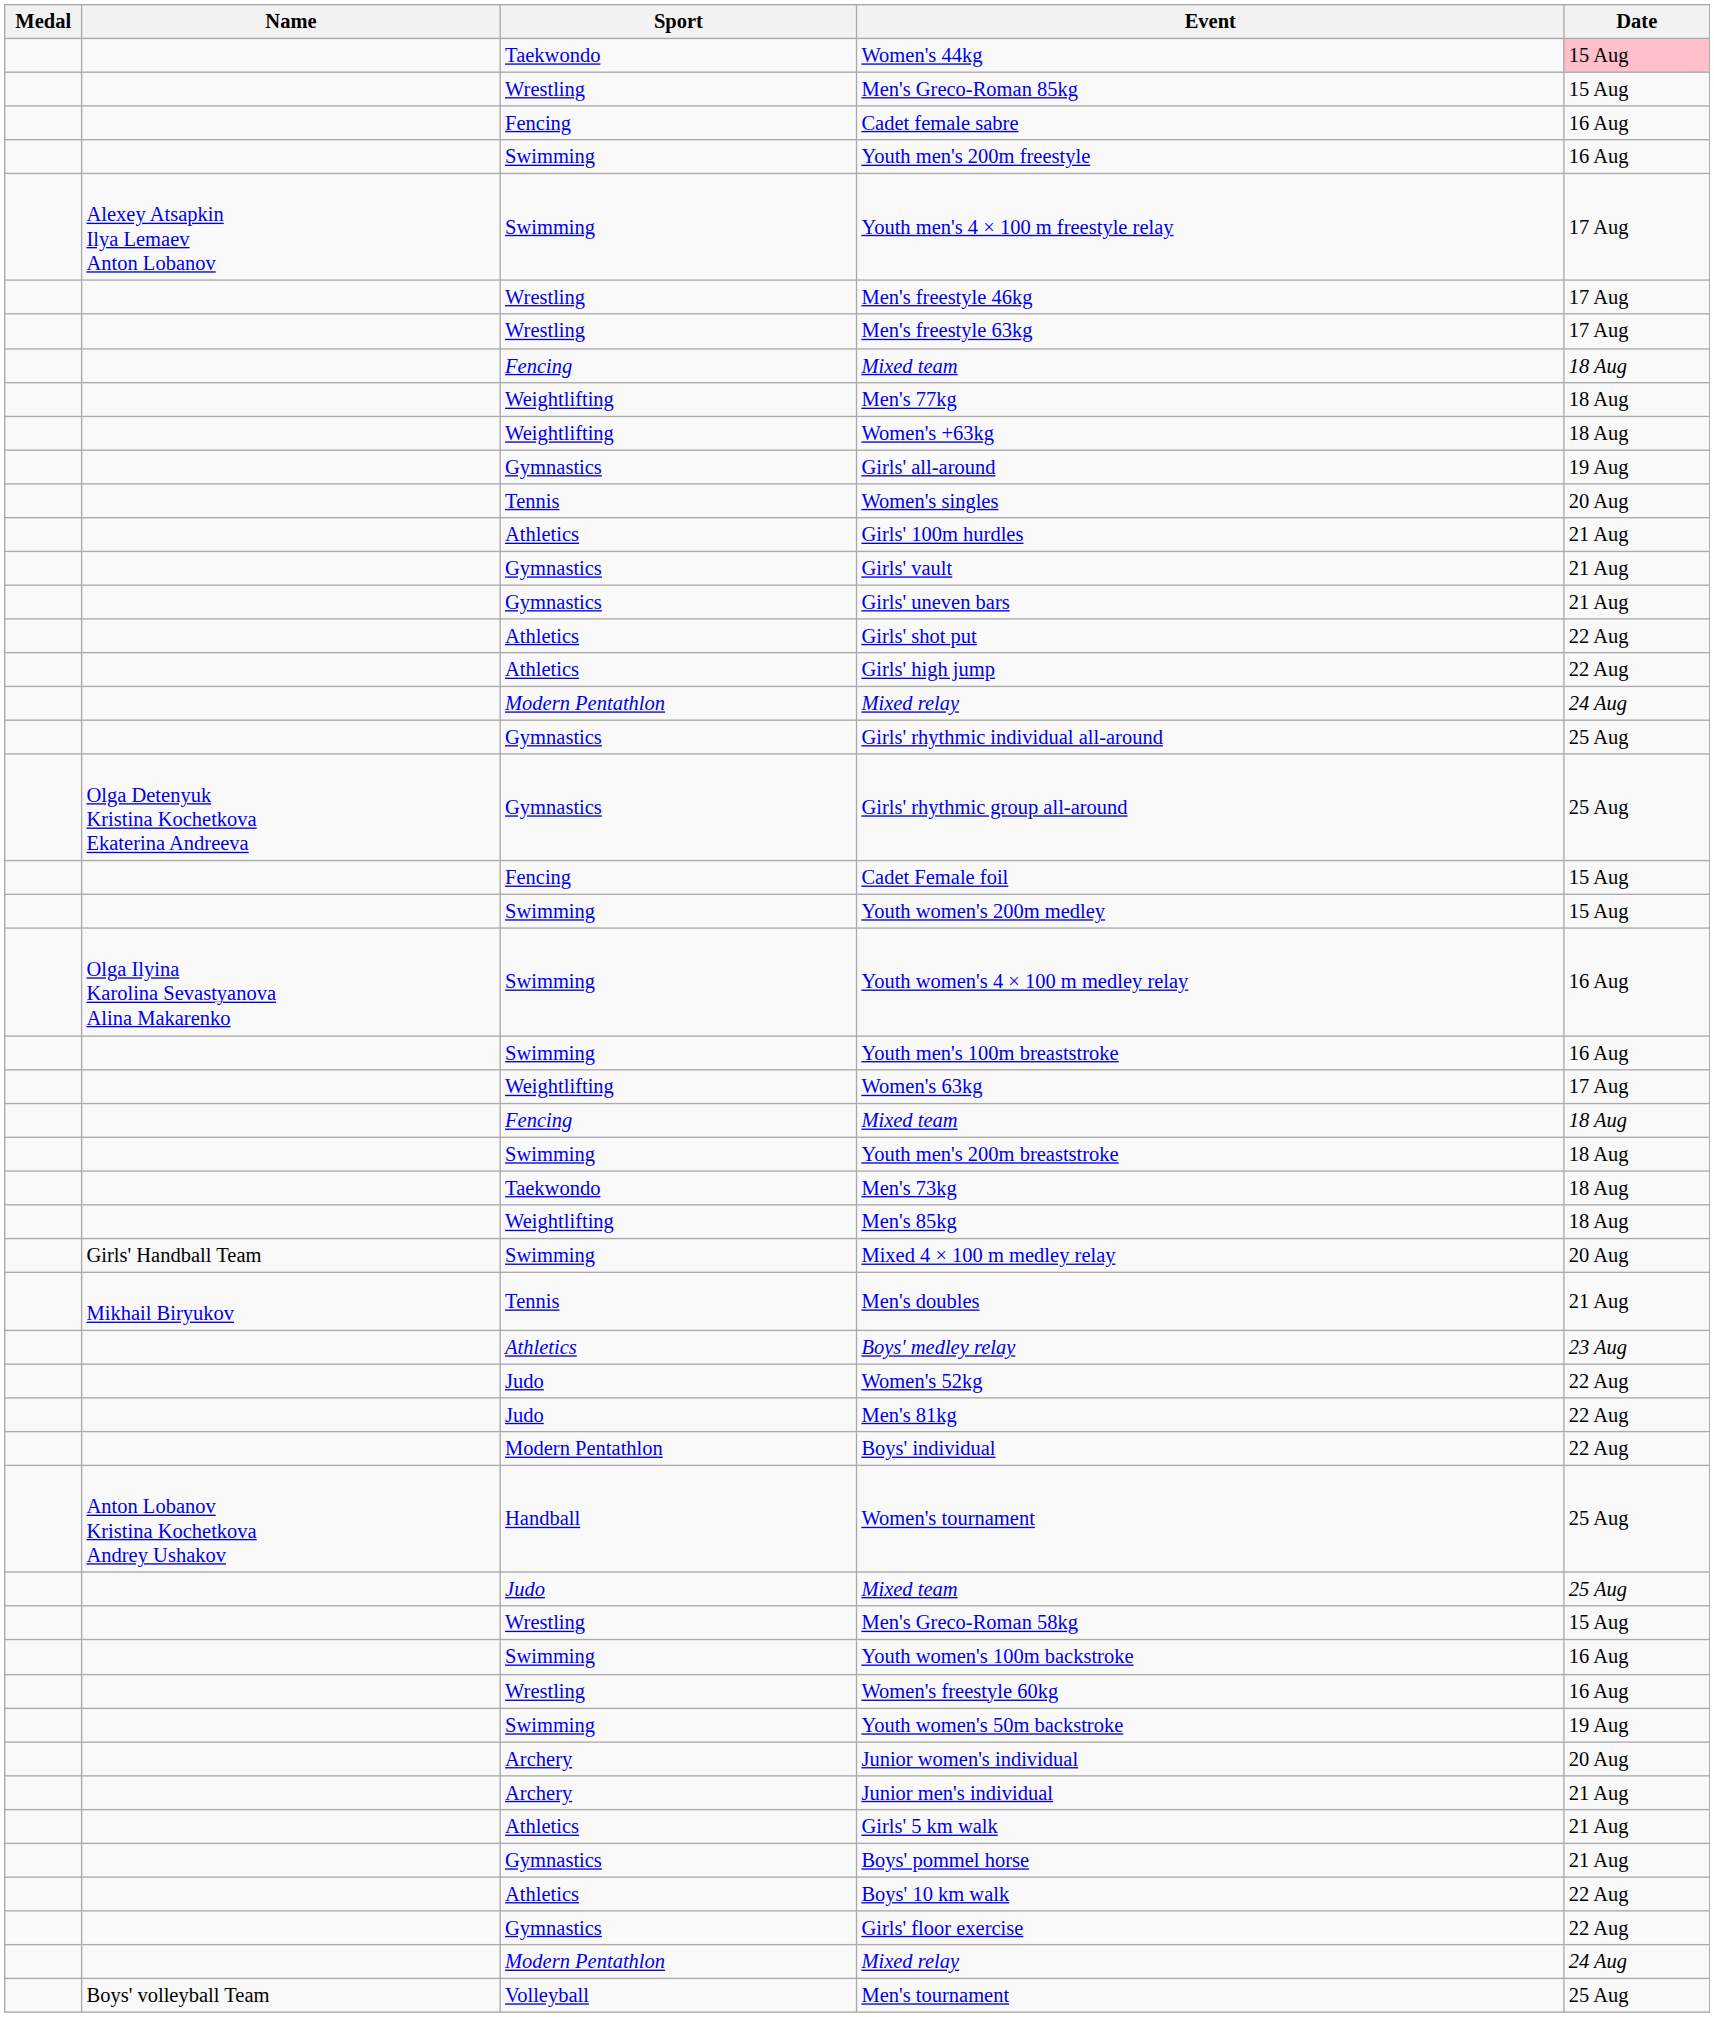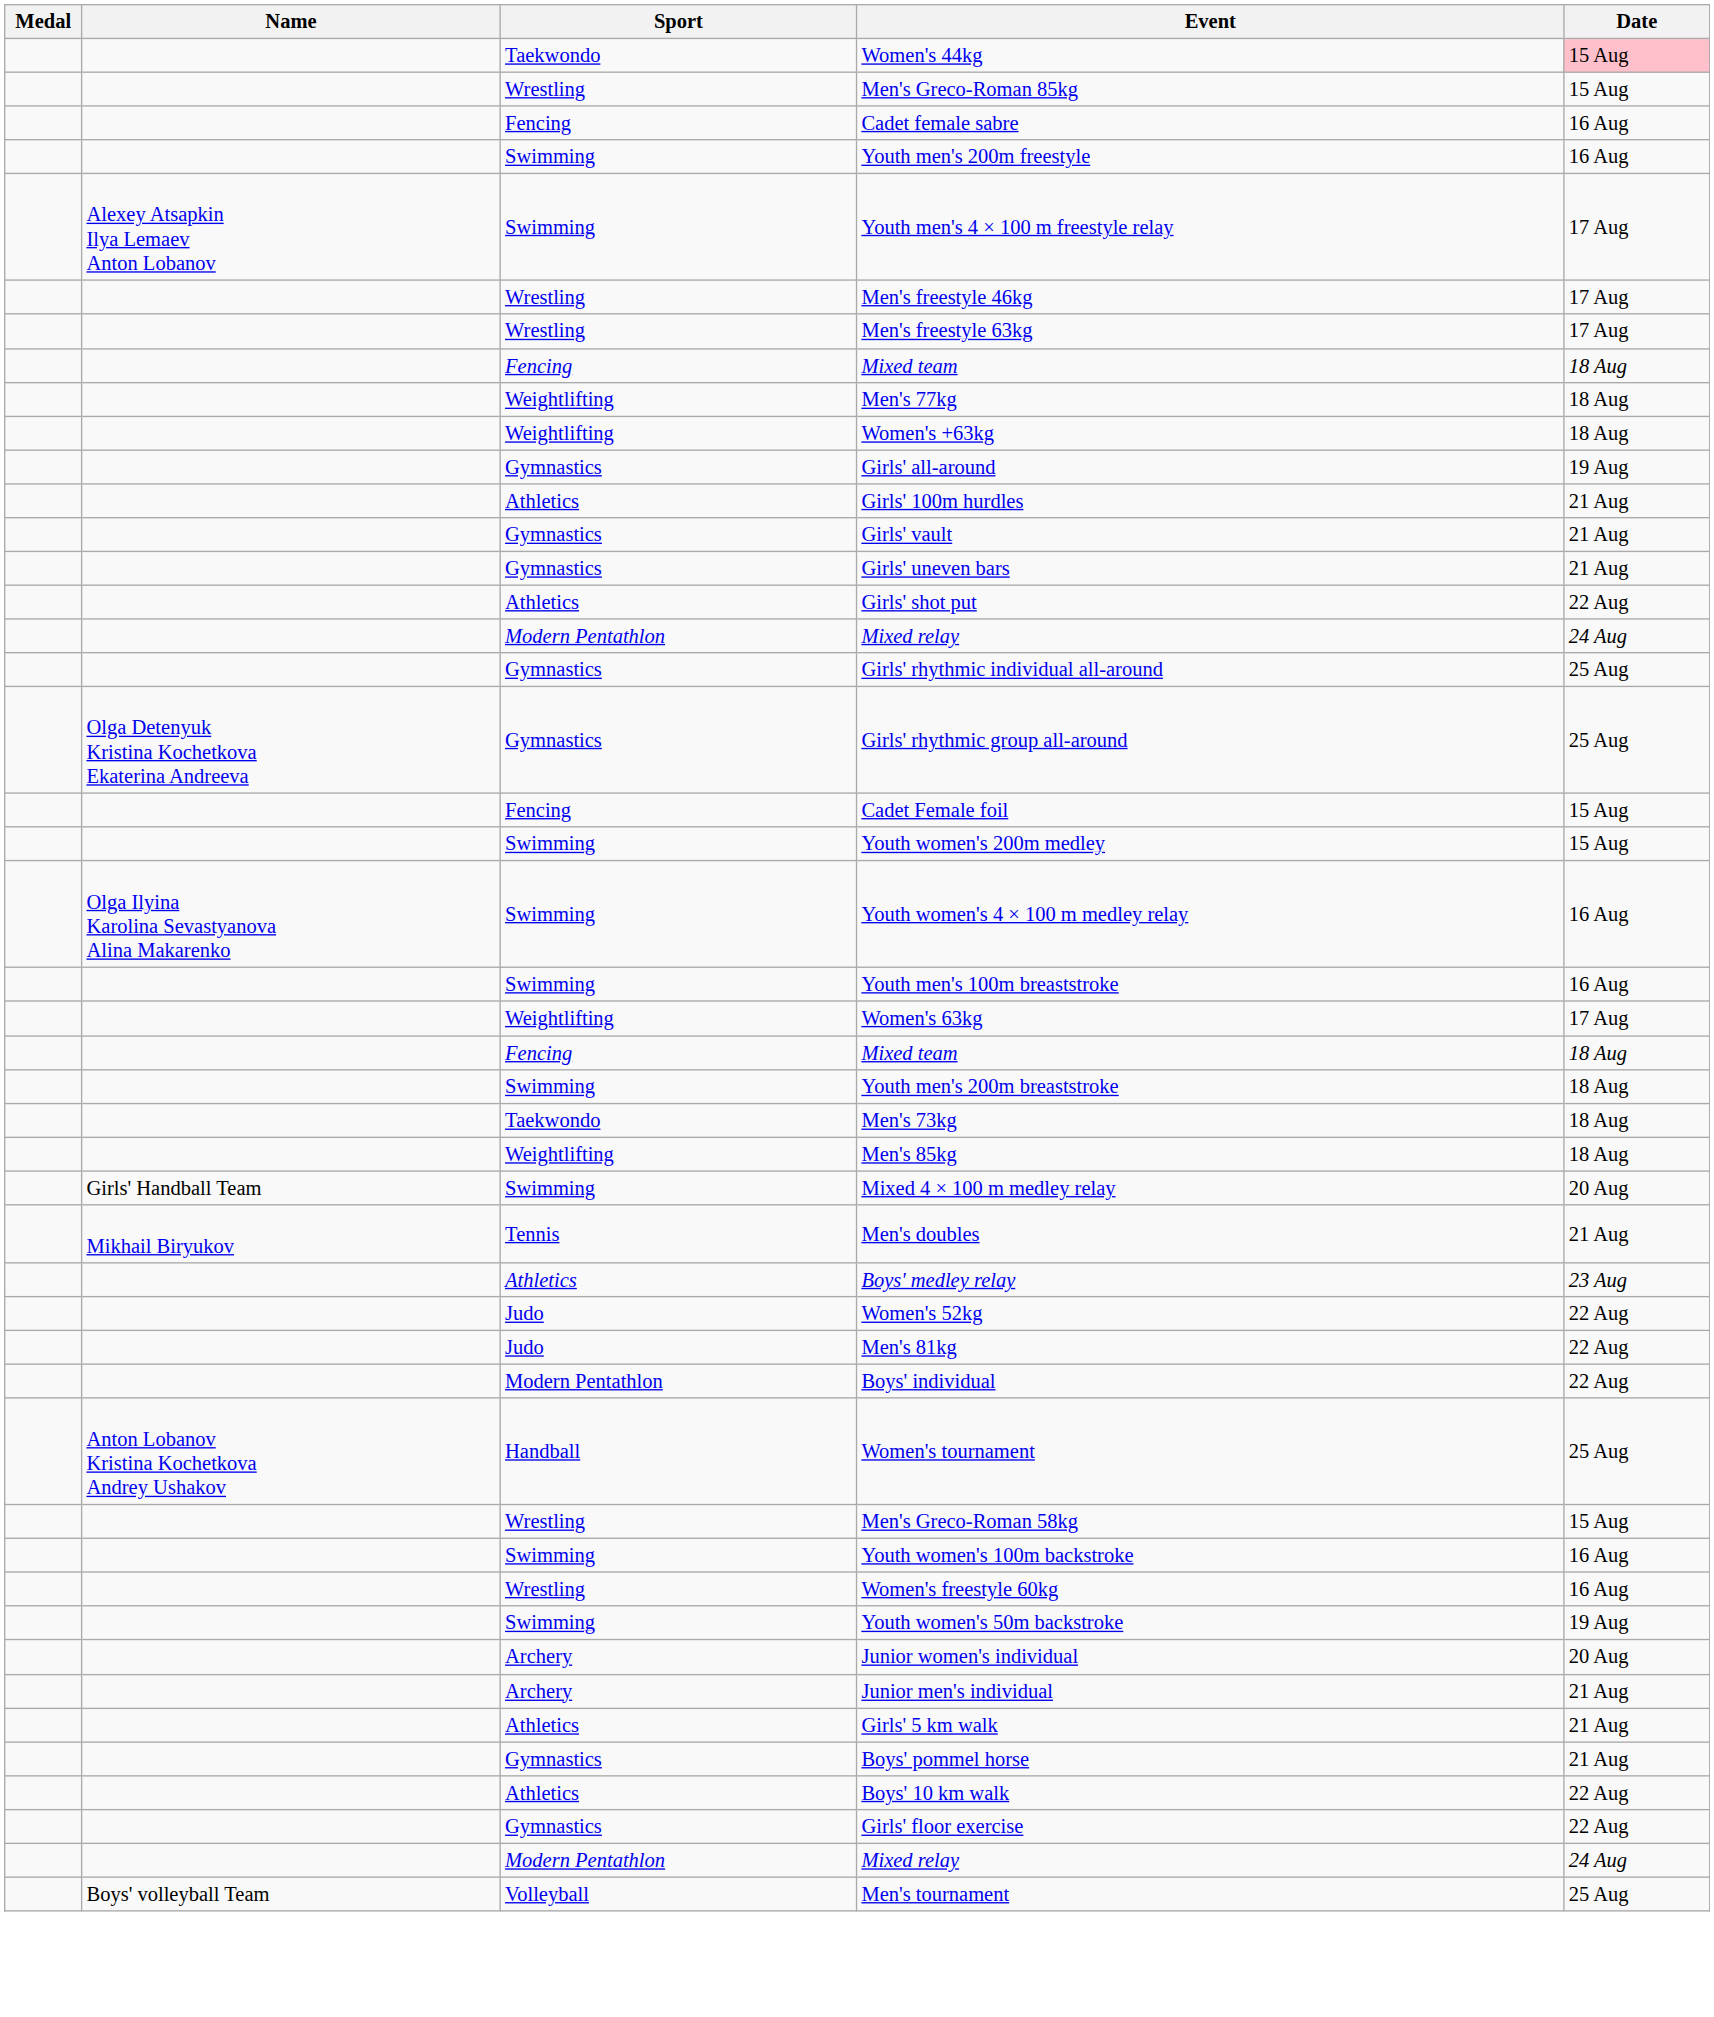 <table class="wikitable sortable" style="font-size: 95%;" width=100%>
 <tr>
 <th width=50>Medal</th>
 <th>Name</th>
 <th>Sport</th>
 <th>Event</th>
 <th>Date</th>
 </tr>
 <tr>
 <td></td>
 <td></td>
 <td><a href='#'>Taekwondo</a></td>
 <td><a href='#'>Women's 44kg</a></td>
 <td style="background: pink;">15 Aug</td>
 </tr>
 <tr>
 <td></td>
 <td></td>
 <td><a href='#'>Wrestling</a></td>
 <td><a href='#'>Men's Greco-Roman 85kg</a></td>
 <td>15 Aug</td>
 </tr>
 <tr>
 <td></td>
 <td></td>
 <td><a href='#'>Fencing</a></td>
 <td><a href='#'>Cadet female sabre</a></td>
 <td>16 Aug</td>
 </tr>
 <tr>
 <td></td>
 <td></td>
 <td><a href='#'>Swimming</a></td>
 <td><a href='#'>Youth men's 200m freestyle</a></td>
 <td>16 Aug</td>
 </tr>
 <tr>
 <td></td>
 <td><br><a href='#'>Alexey Atsapkin</a><br><a href='#'>Ilya Lemaev</a><br><a href='#'>Anton Lobanov</a></td>
 <td><a href='#'>Swimming</a></td>
 <td><a href='#'>Youth men's 4 × 100 m freestyle relay</a></td>
 <td>17 Aug</td>
 </tr>
 <tr>
 <td></td>
 <td></td>
 <td><a href='#'>Wrestling</a></td>
 <td><a href='#'>Men's freestyle 46kg</a></td>
 <td>17 Aug</td>
 </tr>
 <tr>
 <td></td>
 <td></td>
 <td><a href='#'>Wrestling</a></td>
 <td><a href='#'>Men's freestyle 63kg</a></td>
 <td>17 Aug</td>
 </tr>
 <tr>
 <td><em></em></td>
 <td><em></em></td>
 <td><em><a href='#'>Fencing</a></em></td>
 <td><em><a href='#'>Mixed team</a></em></td>
 <td><em>18 Aug</em></td>
 </tr>
 <tr>
 <td></td>
 <td></td>
 <td><a href='#'>Weightlifting</a></td>
 <td><a href='#'>Men's 77kg</a></td>
 <td>18 Aug</td>
 </tr>
 <tr>
 <td></td>
 <td></td>
 <td><a href='#'>Weightlifting</a></td>
 <td><a href='#'>Women's +63kg</a></td>
 <td>18 Aug</td>
 </tr>
 <tr>
 <td></td>
 <td></td>
 <td><a href='#'>Gymnastics</a></td>
 <td><a href='#'>Girls' all-around</a></td>
 <td>19 Aug</td>
 </tr>
 <tr>
 <td></td>
 <td></td>
-<td><a href='#'>Tennis</a></td>
-<td><a href='#'>Women's singles</a></td>
-<td>20 Aug</td>
-</tr>
-<tr>
-<td></td>
-<td></td>
 <td><a href='#'>Athletics</a></td>
 <td><a href='#'>Girls' 100m hurdles</a></td>
 <td>21 Aug</td>
 </tr>
 <tr>
 <td></td>
 <td></td>
 <td><a href='#'>Gymnastics</a></td>
 <td><a href='#'>Girls' vault</a></td>
 <td>21 Aug</td>
 </tr>
 <tr>
 <td></td>
 <td></td>
 <td><a href='#'>Gymnastics</a></td>
 <td><a href='#'>Girls' uneven bars</a></td>
 <td>21 Aug</td>
 </tr>
 <tr>
 <td></td>
 <td></td>
 <td><a href='#'>Athletics</a></td>
 <td><a href='#'>Girls' shot put</a></td>
-<td>22 Aug</td>
-</tr>
-<tr>
-<td></td>
-<td></td>
-<td><a href='#'>Athletics</a></td>
-<td><a href='#'>Girls' high jump</a></td>
 <td>22 Aug</td>
 </tr>
 <tr>
 <td><em></em></td>
 <td><em></em></td>
 <td><em><a href='#'>Modern Pentathlon</a></em></td>
 <td><em><a href='#'>Mixed relay</a></em></td>
 <td><em>24 Aug</em></td>
 </tr>
 <tr>
 <td></td>
 <td></td>
 <td><a href='#'>Gymnastics</a></td>
 <td><a href='#'>Girls' rhythmic individual all-around</a></td>
 <td>25 Aug</td>
 </tr>
 <tr>
 <td></td>
 <td><br><a href='#'>Olga Detenyuk</a><br><a href='#'>Kristina Kochetkova</a><br><a href='#'>Ekaterina Andreeva</a></td>
 <td><a href='#'>Gymnastics</a></td>
 <td><a href='#'>Girls' rhythmic group all-around</a></td>
 <td>25 Aug</td>
 </tr>
 <tr>
 <td></td>
 <td></td>
 <td><a href='#'>Fencing</a></td>
 <td><a href='#'>Cadet Female foil</a></td>
 <td>15 Aug</td>
 </tr>
 <tr>
 <td></td>
 <td></td>
 <td><a href='#'>Swimming</a></td>
 <td><a href='#'>Youth women's 200m medley</a></td>
 <td>15 Aug</td>
 </tr>
 <tr>
 <td></td>
 <td><br><a href='#'>Olga Ilyina</a><br><a href='#'>Karolina Sevastyanova</a><br><a href='#'>Alina Makarenko</a></td>
 <td><a href='#'>Swimming</a></td>
 <td><a href='#'>Youth women's 4 × 100 m medley relay</a></td>
 <td>16 Aug</td>
 </tr>
 <tr>
 <td></td>
 <td></td>
 <td><a href='#'>Swimming</a></td>
 <td><a href='#'>Youth men's 100m breaststroke</a></td>
 <td>16 Aug</td>
 </tr>
 <tr>
 <td></td>
 <td></td>
 <td><a href='#'>Weightlifting</a></td>
 <td><a href='#'>Women's 63kg</a></td>
 <td>17 Aug</td>
 </tr>
 <tr>
 <td><em></em></td>
 <td><em></em></td>
 <td><em><a href='#'>Fencing</a></em></td>
 <td><em><a href='#'>Mixed team</a></em></td>
 <td><em>18 Aug</em></td>
 </tr>
 <tr>
 <td></td>
 <td></td>
 <td><a href='#'>Swimming</a></td>
 <td><a href='#'>Youth men's 200m breaststroke</a></td>
 <td>18 Aug</td>
 </tr>
 <tr>
 <td></td>
 <td></td>
 <td><a href='#'>Taekwondo</a></td>
 <td><a href='#'>Men's 73kg</a></td>
 <td>18 Aug</td>
 </tr>
 <tr>
 <td></td>
 <td></td>
 <td><a href='#'>Weightlifting</a></td>
 <td><a href='#'>Men's 85kg</a></td>
 <td>18 Aug</td>
 </tr>
 <tr>
 <td></td>
 <td>Girls' Handball Team<br></td>
 <td><a href='#'>Swimming</a></td>
 <td><a href='#'>Mixed 4 × 100 m medley relay</a></td>
 <td>20 Aug</td>
 </tr>
 <tr>
 <td></td>
 <td><br><a href='#'>Mikhail Biryukov</a></td>
 <td><a href='#'>Tennis</a></td>
 <td><a href='#'>Men's doubles</a></td>
 <td>21 Aug</td>
 </tr>
 <tr>
 <td><em></em></td>
 <td><em></em></td>
 <td><em><a href='#'>Athletics</a></em></td>
 <td><em><a href='#'>Boys' medley relay</a></em></td>
 <td><em>23 Aug</em></td>
 </tr>
 <tr>
 <td></td>
 <td></td>
 <td><a href='#'>Judo</a></td>
 <td><a href='#'>Women's 52kg</a></td>
 <td>22 Aug</td>
 </tr>
 <tr>
 <td></td>
 <td></td>
 <td><a href='#'>Judo</a></td>
 <td><a href='#'>Men's 81kg</a></td>
 <td>22 Aug</td>
 </tr>
 <tr>
 <td></td>
 <td></td>
 <td><a href='#'>Modern Pentathlon</a></td>
 <td><a href='#'>Boys' individual</a></td>
 <td>22 Aug</td>
 </tr>
 <tr>
 <td></td>
 <td><br><a href='#'>Anton Lobanov</a><br><a href='#'>Kristina Kochetkova</a><br><a href='#'>Andrey Ushakov</a></td>
 <td><a href='#'>Handball</a></td>
 <td><a href='#'>Women's tournament</a></td>
 <td>25 Aug</td>
 </tr>
 <tr>
-<td><em></em></td>
-<td><em></em></td>
-<td><em><a href='#'>Judo</a></em></td>
-<td><em><a href='#'>Mixed team</a></em></td>
-<td><em>25 Aug</em></td>
-</tr>
-<tr>
 <td></td>
 <td></td>
 <td><a href='#'>Wrestling</a></td>
 <td><a href='#'>Men's Greco-Roman 58kg</a></td>
 <td>15 Aug</td>
 </tr>
 <tr>
 <td></td>
 <td></td>
 <td><a href='#'>Swimming</a></td>
 <td><a href='#'>Youth women's 100m backstroke</a></td>
 <td>16 Aug</td>
 </tr>
 <tr>
 <td></td>
 <td></td>
 <td><a href='#'>Wrestling</a></td>
 <td><a href='#'>Women's freestyle 60kg</a></td>
 <td>16 Aug</td>
 </tr>
 <tr>
 <td></td>
 <td></td>
 <td><a href='#'>Swimming</a></td>
 <td><a href='#'>Youth women's 50m backstroke</a></td>
 <td>19 Aug</td>
 </tr>
 <tr>
 <td></td>
 <td></td>
 <td><a href='#'>Archery</a></td>
 <td><a href='#'>Junior women's individual</a></td>
 <td>20 Aug</td>
 </tr>
 <tr>
 <td></td>
 <td></td>
 <td><a href='#'>Archery</a></td>
 <td><a href='#'>Junior men's individual</a></td>
 <td>21 Aug</td>
 </tr>
 <tr>
 <td></td>
 <td></td>
 <td><a href='#'>Athletics</a></td>
 <td><a href='#'>Girls' 5 km walk</a></td>
 <td>21 Aug</td>
 </tr>
 <tr>
 <td></td>
 <td></td>
 <td><a href='#'>Gymnastics</a></td>
 <td><a href='#'>Boys' pommel horse</a></td>
 <td>21 Aug</td>
 </tr>
 <tr>
 <td></td>
 <td></td>
 <td><a href='#'>Athletics</a></td>
 <td><a href='#'>Boys' 10 km walk</a></td>
 <td>22 Aug</td>
 </tr>
 <tr>
 <td></td>
 <td></td>
 <td><a href='#'>Gymnastics</a></td>
 <td><a href='#'>Girls' floor exercise</a></td>
 <td>22 Aug</td>
 </tr>
 <tr>
 <td><em></em></td>
 <td><em></em></td>
 <td><em><a href='#'>Modern Pentathlon</a></em></td>
 <td><em><a href='#'>Mixed relay</a></em></td>
 <td><em>24 Aug</em></td>
 </tr>
 <tr>
 <td></td>
 <td>Boys' volleyball Team<br></td>
 <td><a href='#'>Volleyball</a></td>
 <td><a href='#'>Men's tournament</a></td>
 <td>25 Aug</td>
 </tr>
 </table>
